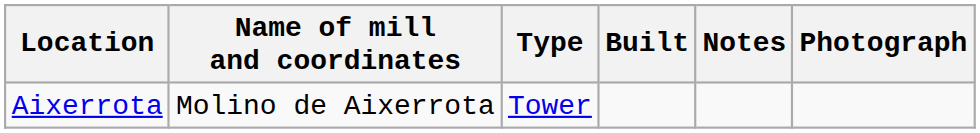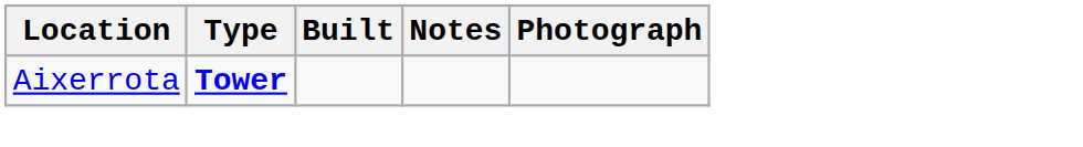 <table class="wikitable">
 <tr>
 <th>Location</th>
-<th>Name of mill<br>and coordinates</th>
 <th>Type</th>
 <th>Built</th>
 <th>Notes</th>
 <th>Photograph</th>
 </tr>
 <tr>
 <td><a href='#'>Aixerrota</a></td>
-<td>Molino de Aixerrota</td>
-<td><a href='#'>Tower</a></td>
+<td><strong><a href='#'>Tower</a></strong></td>
 <td></td>
 <td></td>
 <td></td>
 </tr>
 </table>
